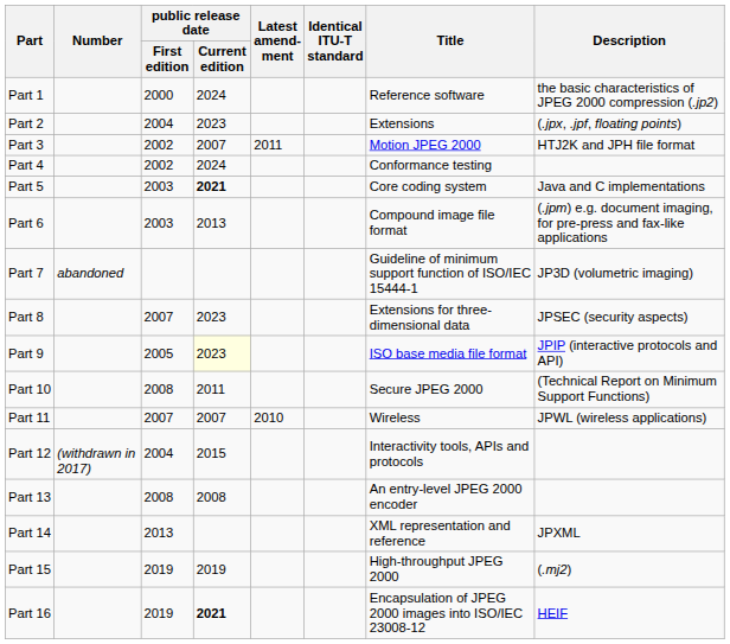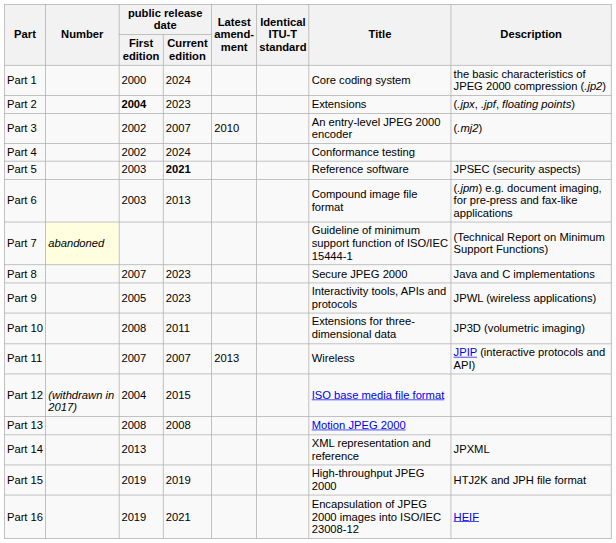 <table class="wikitable sortable">
 <tr>
 <th rowspan="2">Part</th>
 <th rowspan="2">Number</th>
 <th colspan="2">public release date</th>
 <th rowspan="2">Latest<br>amend-<br>ment</th>
 <th rowspan="2">Identical<br>ITU-T<br>standard</th>
 <th rowspan="2">Title</th>
 <th rowspan="2">Description</th>
 </tr>
 <tr>
 <th>First<br>edition</th>
 <th>Current<br>edition</th>
 </tr>
 <tr>
 <td>Part 1</td>
 <td></td>
 <td>2000</td>
 <td>2024</td>
 <td></td>
 <td></td>
-<td>Reference software</td>
+<td>Core coding system</td>
 <td>the basic characteristics of JPEG 2000 compression (<em>.jp2</em>)</td>
 </tr>
 <tr>
 <td>Part 2</td>
 <td></td>
-<td>2004</td>
+<td><strong>2004</strong></td>
 <td>2023</td>
 <td></td>
 <td></td>
 <td>Extensions</td>
 <td>(<em>.jpx</em>, <em>.jpf</em>, <em>floating points</em>)</td>
 </tr>
 <tr>
 <td>Part 3</td>
 <td></td>
 <td>2002</td>
 <td>2007</td>
-<td>2011</td>
+<td>2010</td>
 <td></td>
-<td><a href='#'>Motion JPEG 2000</a></td>
-<td>HTJ2K and JPH file format</td>
+<td>An entry-level JPEG 2000 encoder</td>
+<td>(<em>.mj2</em>)</td>
 </tr>
 <tr>
 <td>Part 4</td>
 <td></td>
 <td>2002</td>
 <td>2024</td>
 <td></td>
 <td></td>
 <td>Conformance testing</td>
 <td></td>
 </tr>
 <tr>
 <td>Part 5</td>
 <td></td>
 <td>2003</td>
 <td><strong>2021</strong></td>
 <td></td>
 <td></td>
-<td>Core coding system</td>
-<td>Java and C implementations</td>
+<td>Reference software</td>
+<td>JPSEC (security aspects)</td>
 </tr>
 <tr>
 <td>Part 6</td>
 <td></td>
 <td>2003</td>
 <td>2013</td>
 <td></td>
 <td></td>
 <td>Compound image file format</td>
 <td>(<em>.jpm</em>) e.g. document imaging, for pre-press and fax-like applications</td>
 </tr>
 <tr>
 <td>Part 7</td>
-<td><em>abandoned</em></td>
+<td style="background: lightyellow;"><em>abandoned</em></td>
 <td></td>
 <td></td>
 <td></td>
 <td></td>
 <td>Guideline of minimum support function of ISO/IEC 15444-1</td>
-<td>JP3D (volumetric imaging)</td>
+<td>(Technical Report on Minimum Support Functions)</td>
 </tr>
 <tr>
 <td>Part 8</td>
 <td></td>
 <td>2007</td>
 <td>2023</td>
 <td></td>
 <td></td>
-<td>Extensions for three-dimensional data</td>
-<td>JPSEC (security aspects)</td>
+<td>Secure JPEG 2000</td>
+<td>Java and C implementations</td>
 </tr>
 <tr>
 <td>Part 9</td>
 <td></td>
 <td>2005</td>
-<td style="background: lightyellow;">2023</td>
+<td>2023</td>
 <td></td>
 <td></td>
-<td><a href='#'>ISO base media file format</a></td>
-<td><a href='#'>JPIP</a> (interactive protocols and API)</td>
+<td>Interactivity tools, APIs and protocols</td>
+<td>JPWL (wireless applications)</td>
 </tr>
 <tr>
 <td>Part 10</td>
 <td></td>
 <td>2008</td>
 <td>2011</td>
 <td></td>
 <td></td>
-<td>Secure JPEG 2000</td>
-<td>(Technical Report on Minimum Support Functions)</td>
+<td>Extensions for three-dimensional data</td>
+<td>JP3D (volumetric imaging)</td>
 </tr>
 <tr>
 <td>Part 11</td>
 <td></td>
 <td>2007</td>
 <td>2007</td>
-<td>2010</td>
+<td>2013</td>
 <td></td>
 <td>Wireless</td>
-<td>JPWL (wireless applications)</td>
+<td><a href='#'>JPIP</a> (interactive protocols and API)</td>
 </tr>
 <tr>
 <td>Part 12</td>
 <td><br><em>(withdrawn in 2017)</em></td>
 <td>2004</td>
 <td>2015</td>
 <td></td>
 <td></td>
-<td>Interactivity tools, APIs and protocols</td>
+<td><a href='#'>ISO base media file format</a></td>
 <td></td>
 </tr>
 <tr>
 <td>Part 13</td>
 <td></td>
 <td>2008</td>
 <td>2008</td>
 <td></td>
 <td></td>
-<td>An entry-level JPEG 2000 encoder</td>
+<td><a href='#'>Motion JPEG 2000</a></td>
 <td></td>
 </tr>
 <tr>
 <td>Part 14</td>
 <td></td>
 <td>2013</td>
 <td></td>
 <td></td>
 <td></td>
 <td>XML representation and reference</td>
 <td>JPXML</td>
 </tr>
 <tr>
 <td>Part 15</td>
 <td></td>
 <td>2019</td>
 <td>2019</td>
 <td></td>
 <td></td>
 <td>High-throughput JPEG 2000</td>
-<td>(<em>.mj2</em>)</td>
+<td>HTJ2K and JPH file format</td>
 </tr>
 <tr>
 <td>Part 16</td>
 <td></td>
 <td>2019</td>
-<td><strong>2021</strong></td>
+<td>2021</td>
 <td></td>
 <td></td>
 <td>Encapsulation of JPEG 2000 images into ISO/IEC 23008-12</td>
 <td><a href='#'>HEIF</a></td>
 </tr>
 </table>
